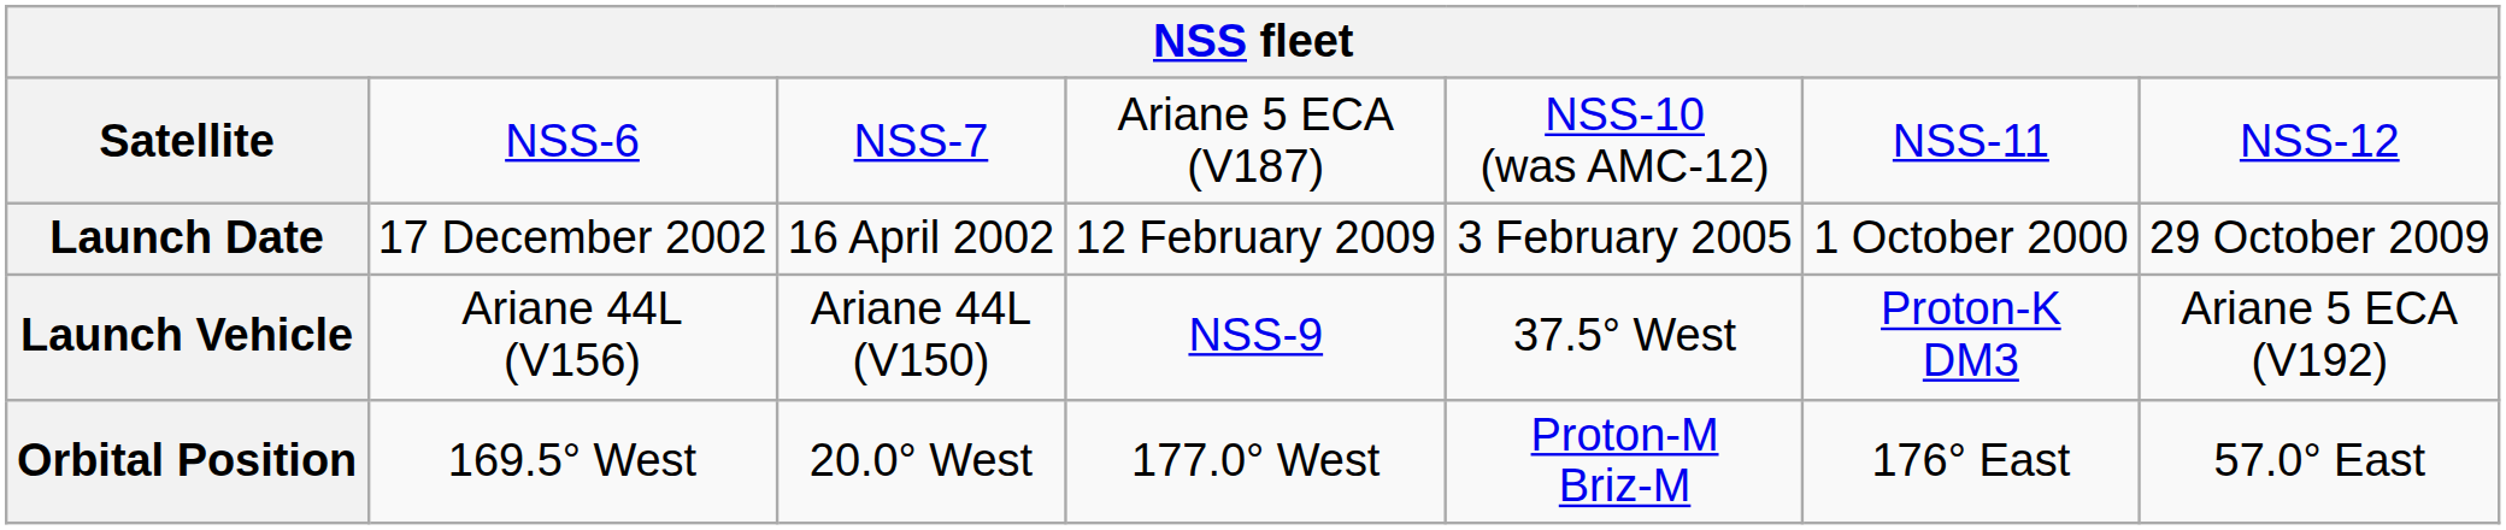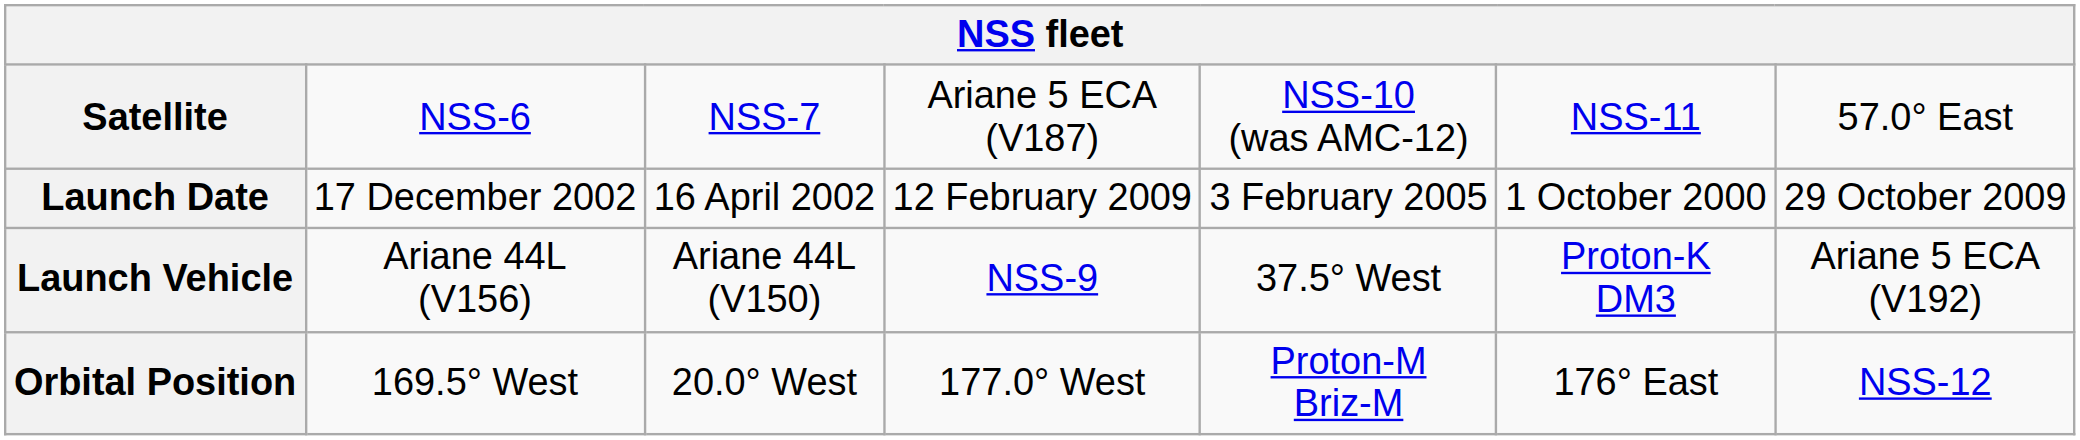 <table class="wikitable" style="text-align:center">
 <tr>
 <th colspan=8><a href='#'>NSS</a> fleet</th>
 </tr>
 <tr>
 <th>Satellite</th>
 <td><a href='#'>NSS-6</a></td>
 <td><a href='#'>NSS-7</a></td>
 <td>Ariane 5 ECA<br>(V187)</td>
 <td><a href='#'>NSS-10</a><br>(was AMC-12)</td>
 <td><a href='#'>NSS-11</a></td>
-<td><a href='#'>NSS-12</a></td>
+<td>57.0° East</td>
 </tr>
 <tr>
 <th>Launch Date</th>
 <td>17 December 2002</td>
 <td>16 April 2002</td>
 <td>12 February 2009</td>
 <td>3 February 2005</td>
 <td>1 October 2000</td>
 <td>29 October 2009</td>
 </tr>
 <tr>
 <th>Launch Vehicle</th>
 <td>Ariane 44L<br>(V156)</td>
 <td>Ariane 44L<br>(V150)</td>
 <td><a href='#'>NSS-9</a></td>
 <td>37.5° West</td>
 <td><a href='#'>Proton-K</a><br><a href='#'>DM3</a></td>
 <td>Ariane 5 ECA<br>(V192)</td>
 </tr>
 <tr>
 <th>Orbital Position</th>
 <td>169.5° West</td>
 <td>20.0° West</td>
 <td>177.0° West</td>
 <td><a href='#'>Proton-M</a><br><a href='#'>Briz-M</a></td>
 <td>176° East</td>
-<td>57.0° East</td>
+<td><a href='#'>NSS-12</a></td>
 </tr>
 </table>
